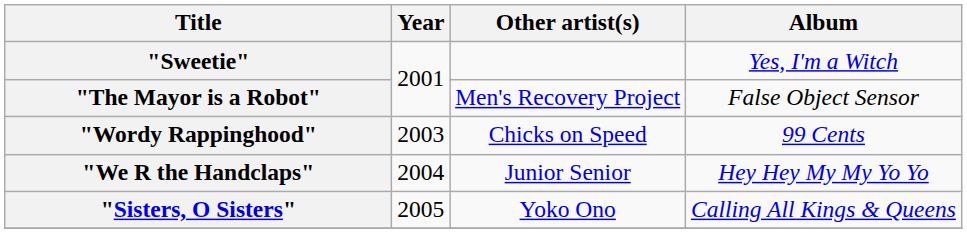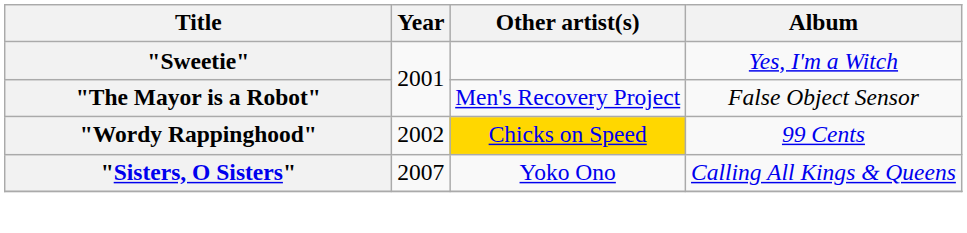 <table class="wikitable plainrowheaders" style="text-align:center;">
 <tr>
 <th scope="col" style="width:16em;">Title</th>
 <th scope="col">Year</th>
 <th scope="col">Other artist(s)</th>
 <th scope="col">Album</th>
 </tr>
 <tr>
 <th scope="row">"Sweetie"</th>
 <td rowspan="2">2001</td>
 <td></td>
 <td><em><a href='#'>Yes, I'm a Witch</a></em></td>
 </tr>
 <tr>
 <th scope="row">"The Mayor is a Robot"</th>
 <td><a href='#'>Men's Recovery Project</a></td>
 <td><em>False Object Sensor</em></td>
 </tr>
 <tr>
 <th scope="row">"Wordy Rappinghood"</th>
-<td>2003</td>
-<td><a href='#'>Chicks on Speed</a></td>
+<td>2002</td>
+<td style="background: gold;"><a href='#'>Chicks on Speed</a></td>
 <td><em><a href='#'>99 Cents</a></em></td>
 </tr>
 <tr>
-<th scope="row">"We R the Handclaps"</th>
-<td>2004</td>
-<td><a href='#'>Junior Senior</a></td>
-<td><em><a href='#'>Hey Hey My My Yo Yo</a></em></td>
-</tr>
-<tr>
 <th scope="row">"<a href='#'>Sisters, O Sisters</a>"</th>
-<td>2005</td>
+<td>2007</td>
 <td><a href='#'>Yoko Ono</a></td>
 <td><em><a href='#'>Calling All Kings & Queens</a></em></td>
 </tr>
 <tr>
 </tr>
 </table>
